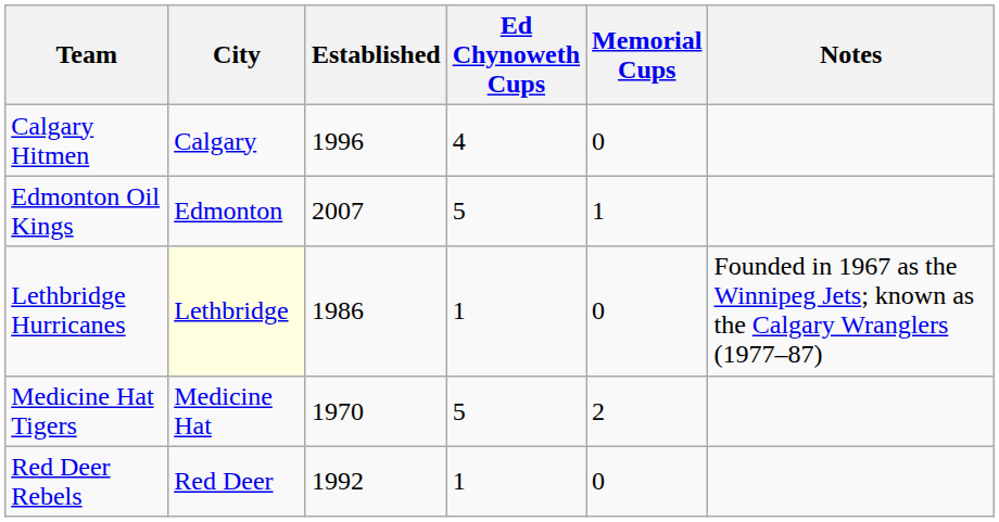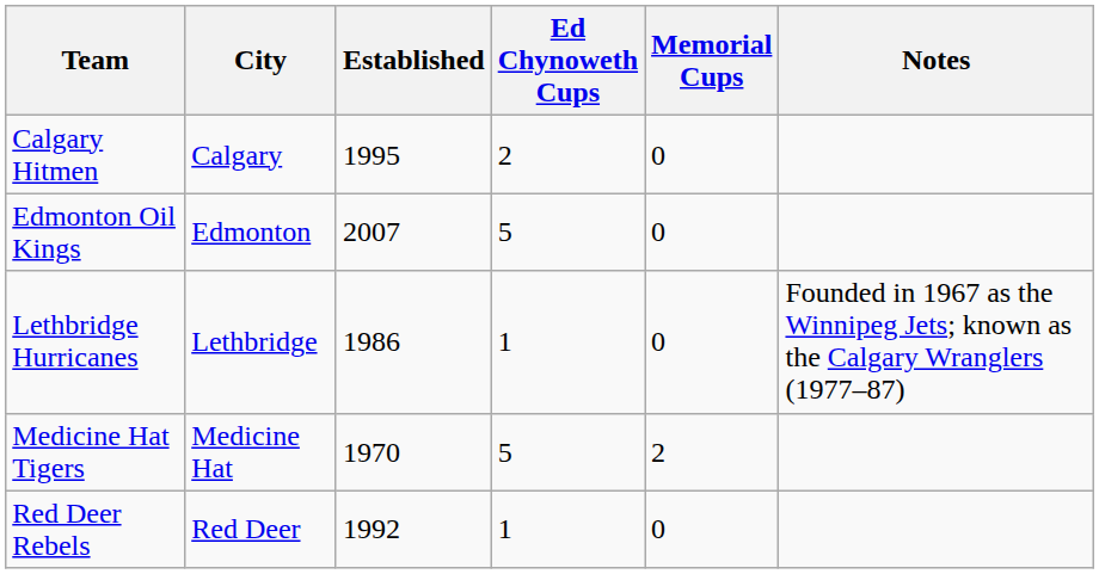 <table class="wikitable">
 <tr>
 <th bgcolor="#DDDDFF" width="20%">Team</th>
 <th bgcolor="#DDDDFF" width="15%">City</th>
 <th bgcolor="#DDDDFF" width="10%">Established</th>
 <th bgcolor="#DDDDFF" width="5%"><a href='#'>Ed Chynoweth Cups</a></th>
 <th bgcolor="#DDDDFF" width="5%"><a href='#'>Memorial Cups</a></th>
 <th bgcolor="#DDDDFF" width="45%">Notes</th>
 </tr>
 <tr>
 <td><a href='#'>Calgary Hitmen</a></td>
 <td><a href='#'>Calgary</a></td>
-<td>1996</td>
-<td>4</td>
+<td>1995</td>
+<td>2</td>
 <td>0</td>
 <td></td>
 </tr>
 <tr>
 <td><a href='#'>Edmonton Oil Kings</a></td>
 <td><a href='#'>Edmonton</a></td>
 <td>2007</td>
 <td>5</td>
-<td>1</td>
+<td>0</td>
 <td></td>
 </tr>
 <tr>
 <td><a href='#'>Lethbridge Hurricanes</a></td>
-<td style="background: lightyellow;"><a href='#'>Lethbridge</a></td>
+<td><a href='#'>Lethbridge</a></td>
 <td>1986</td>
 <td>1</td>
 <td>0</td>
 <td>Founded in 1967 as the <a href='#'>Winnipeg Jets</a>; known as the <a href='#'>Calgary Wranglers</a> (1977–87)</td>
 </tr>
 <tr>
 <td><a href='#'>Medicine Hat Tigers</a></td>
 <td><a href='#'>Medicine Hat</a></td>
 <td>1970</td>
 <td>5</td>
 <td>2</td>
 <td></td>
 </tr>
 <tr>
 <td><a href='#'>Red Deer Rebels</a></td>
 <td><a href='#'>Red Deer</a></td>
 <td>1992</td>
 <td>1</td>
 <td>0</td>
 <td></td>
 </tr>
 </table>
